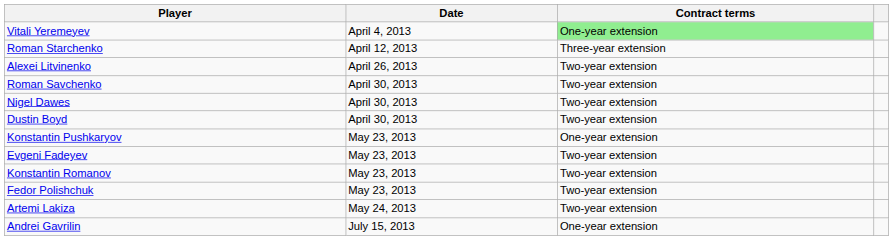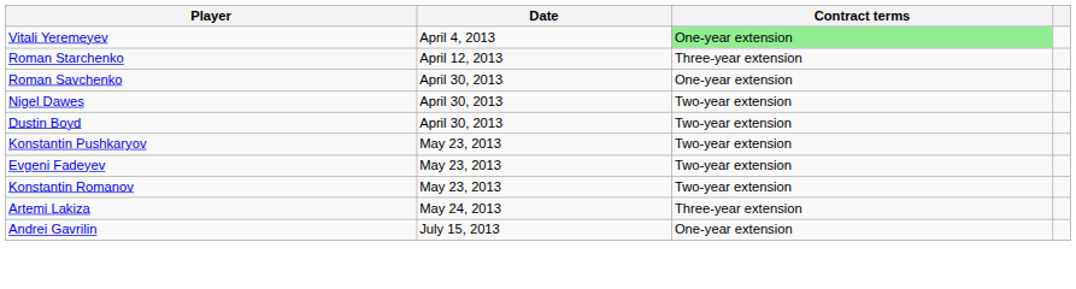 <table class="wikitable" style="width:100%;">
 <tr>
 <th>Player</th>
 <th>Date</th>
 <th>Contract terms</th>
 <th></th>
 </tr>
 <tr>
 <td> <a href='#'>Vitali Yeremeyev</a></td>
 <td>April 4, 2013</td>
 <td style="background: lightgreen;">One-year extension</td>
 <td></td>
 </tr>
 <tr>
 <td> <a href='#'>Roman Starchenko</a></td>
 <td>April 12, 2013</td>
 <td>Three-year extension</td>
 <td></td>
 </tr>
 <tr>
-<td> <a href='#'>Alexei Litvinenko</a></td>
-<td>April 26, 2013</td>
-<td>Two-year extension</td>
-<td></td>
-</tr>
-<tr>
 <td> <a href='#'>Roman Savchenko</a></td>
 <td>April 30, 2013</td>
-<td>Two-year extension</td>
+<td>One-year extension</td>
 <td></td>
 </tr>
 <tr>
 <td> <a href='#'>Nigel Dawes</a></td>
 <td>April 30, 2013</td>
 <td>Two-year extension</td>
 <td></td>
 </tr>
 <tr>
 <td> <a href='#'>Dustin Boyd</a></td>
 <td>April 30, 2013</td>
 <td>Two-year extension</td>
 <td></td>
 </tr>
 <tr>
 <td> <a href='#'>Konstantin Pushkaryov</a></td>
 <td>May 23, 2013</td>
-<td>One-year extension</td>
+<td>Two-year extension</td>
 <td></td>
 </tr>
 <tr>
 <td> <a href='#'>Evgeni Fadeyev</a></td>
 <td>May 23, 2013</td>
 <td>Two-year extension</td>
 <td></td>
 </tr>
 <tr>
 <td> <a href='#'>Konstantin Romanov</a></td>
 <td>May 23, 2013</td>
 <td>Two-year extension</td>
 <td></td>
 </tr>
 <tr>
-<td> <a href='#'>Fedor Polishchuk</a></td>
-<td>May 23, 2013</td>
-<td>Two-year extension</td>
-<td></td>
-</tr>
-<tr>
 <td> <a href='#'>Artemi Lakiza</a></td>
 <td>May 24, 2013</td>
-<td>Two-year extension</td>
+<td>Three-year extension</td>
 <td></td>
 </tr>
 <tr>
 <td> <a href='#'>Andrei Gavrilin</a></td>
 <td>July 15, 2013</td>
 <td>One-year extension</td>
 <td></td>
 </tr>
 </table>
